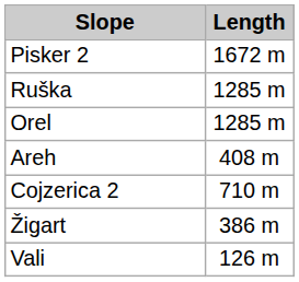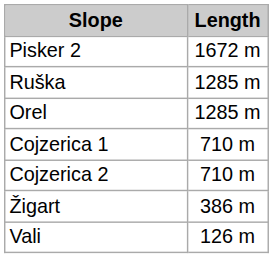 <table class="wikitable plainrowheaders" style="background:#fff; font-size:86%; line-height:15px; border:grey solid 1px; border-collapse:collapse;">
 <tr>
 <th scope="col" style="background:#ccc; width:120px;">Slope</th>
 <th scope="col" style="background:#ccc; width:50px;">Length</th>
 </tr>
 <tr>
 <td>Pisker 2</td>
 <td align=center>1672 m</td>
 </tr>
 <tr>
 <td>Ruška</td>
 <td align=center>1285 m</td>
 </tr>
 <tr>
 <td>Orel</td>
 <td align=center>1285 m</td>
 </tr>
 <tr>
-<td>Areh</td>
-<td align=center>408 m</td>
+<td>Cojzerica 1</td>
+<td align=center>710 m</td>
 </tr>
 <tr>
 <td>Cojzerica 2</td>
 <td align=center>710 m</td>
 </tr>
 <tr>
 <td>Žigart</td>
 <td align=center>386 m</td>
 </tr>
 <tr>
 <td>Vali</td>
 <td align=center>126 m</td>
 </tr>
 </table>
